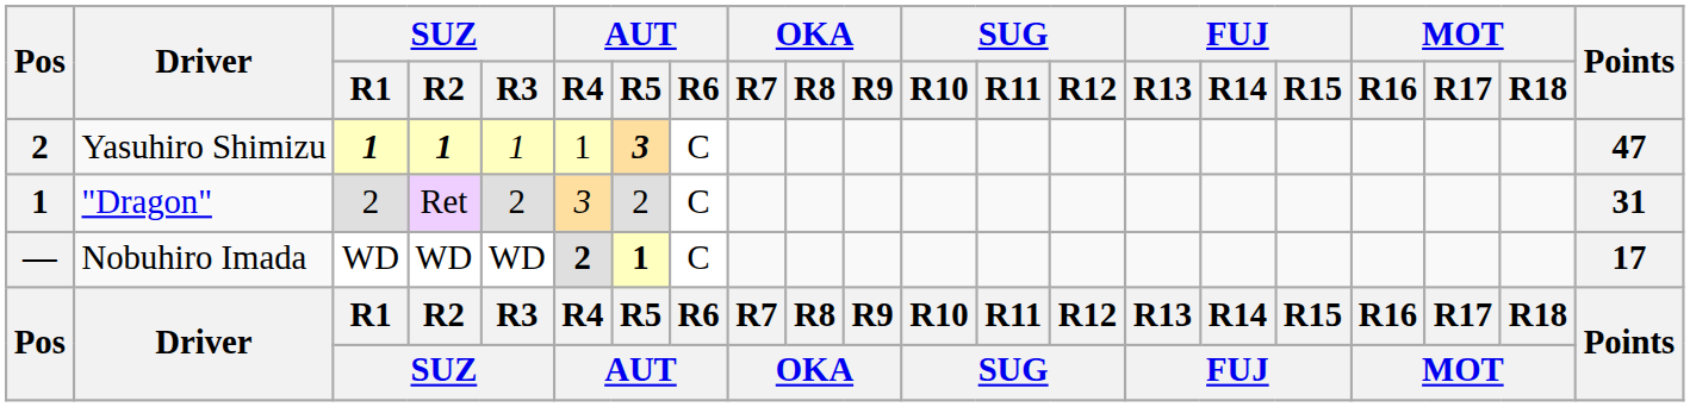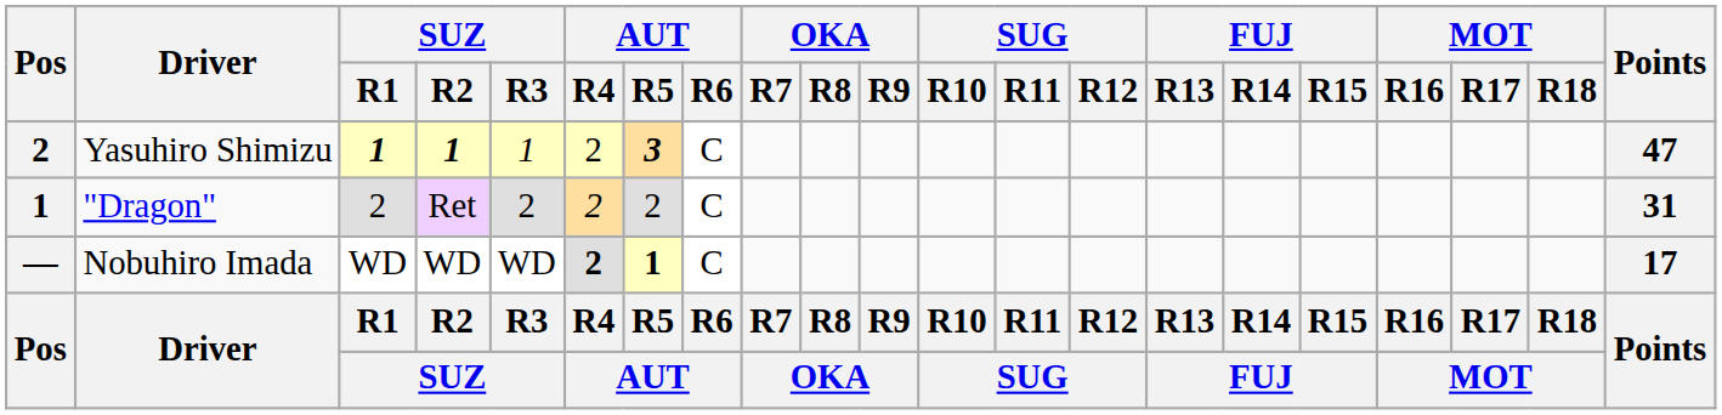 <table class="wikitable" style="font-size:85%; text-align:center">
 <tr>
 <th rowspan="2" valign="middle">Pos</th>
 <th rowspan="2" valign="middle">Driver</th>
 <th colspan="3"><a href='#'>SUZ</a></th>
 <th colspan="3"><a href='#'>AUT</a></th>
 <th colspan="3"><a href='#'>OKA</a></th>
 <th colspan="3"><a href='#'>SUG</a></th>
 <th colspan="3"><a href='#'>FUJ</a></th>
 <th colspan="3"><a href='#'>MOT</a></th>
 <th rowspan="2" valign="middle">Points</th>
 </tr>
 <tr>
 <th>R1</th>
 <th>R2</th>
 <th>R3</th>
 <th>R4</th>
 <th>R5</th>
 <th>R6</th>
 <th>R7</th>
 <th>R8</th>
 <th>R9</th>
 <th>R10</th>
 <th>R11</th>
 <th>R12</th>
 <th>R13</th>
 <th>R14</th>
 <th>R15</th>
 <th>R16</th>
 <th>R17</th>
 <th>R18</th>
 </tr>
 <tr>
 <th>2</th>
 <td align="left"> Yasuhiro Shimizu</td>
 <td style="background:#FFFFBF;"><strong><em>1</em></strong></td>
 <td style="background:#FFFFBF;"><strong><em>1</em></strong></td>
 <td style="background:#FFFFBF;"><em>1</em></td>
-<td style="background:#FFFFBF;">1</td>
+<td style="background:#FFFFBF;">2</td>
 <td style="background:#FFDF9F;"><strong><em>3</em></strong></td>
 <td style="background:#FFFFFF;">C</td>
 <td></td>
 <td></td>
 <td></td>
 <td></td>
 <td></td>
 <td></td>
 <td></td>
 <td></td>
 <td></td>
 <td></td>
 <td></td>
 <td></td>
 <th>47</th>
 </tr>
 <tr>
 <th>1</th>
 <td align="left"> <a href='#'>"Dragon"</a></td>
 <td style="background:#DFDFDF;">2</td>
 <td style="background:#efcfff;">Ret</td>
 <td style="background:#DFDFDF;">2</td>
-<td style="background:#FFDF9F;"><em>3</em></td>
+<td style="background:#FFDF9F;"><em>2</em></td>
 <td style="background:#DFDFDF;">2</td>
 <td style="background:#FFFFFF;">C</td>
 <td></td>
 <td></td>
 <td></td>
 <td></td>
 <td></td>
 <td></td>
 <td></td>
 <td></td>
 <td></td>
 <td></td>
 <td></td>
 <td></td>
 <th>31</th>
 </tr>
 <tr>
 <th>—</th>
 <td align="left"> Nobuhiro Imada</td>
 <td style="background:#FFFFFF;">WD</td>
 <td style="background:#FFFFFF;">WD</td>
 <td style="background:#FFFFFF;">WD</td>
 <td style="background:#DFDFDF;"><strong>2</strong></td>
 <td style="background:#FFFFBF;"><strong>1</strong></td>
 <td style="background:#FFFFFF;">C</td>
 <td></td>
 <td></td>
 <td></td>
 <td></td>
 <td></td>
 <td></td>
 <td></td>
 <td></td>
 <td></td>
 <td></td>
 <td></td>
 <td></td>
 <th>17</th>
 </tr>
 <tr>
 <th rowspan="2">Pos</th>
 <th rowspan="2">Driver</th>
 <th>R1</th>
 <th>R2</th>
 <th>R3</th>
 <th>R4</th>
 <th>R5</th>
 <th>R6</th>
 <th>R7</th>
 <th>R8</th>
 <th>R9</th>
 <th>R10</th>
 <th>R11</th>
 <th>R12</th>
 <th>R13</th>
 <th>R14</th>
 <th>R15</th>
 <th>R16</th>
 <th>R17</th>
 <th>R18</th>
 <th rowspan="2">Points</th>
 </tr>
 <tr>
 <th colspan="3"><a href='#'>SUZ</a></th>
 <th colspan="3"><a href='#'>AUT</a></th>
 <th colspan="3"><a href='#'>OKA</a></th>
 <th colspan="3"><a href='#'>SUG</a></th>
 <th colspan="3"><a href='#'>FUJ</a></th>
 <th colspan="3"><a href='#'>MOT</a></th>
 </tr>
 </table>
